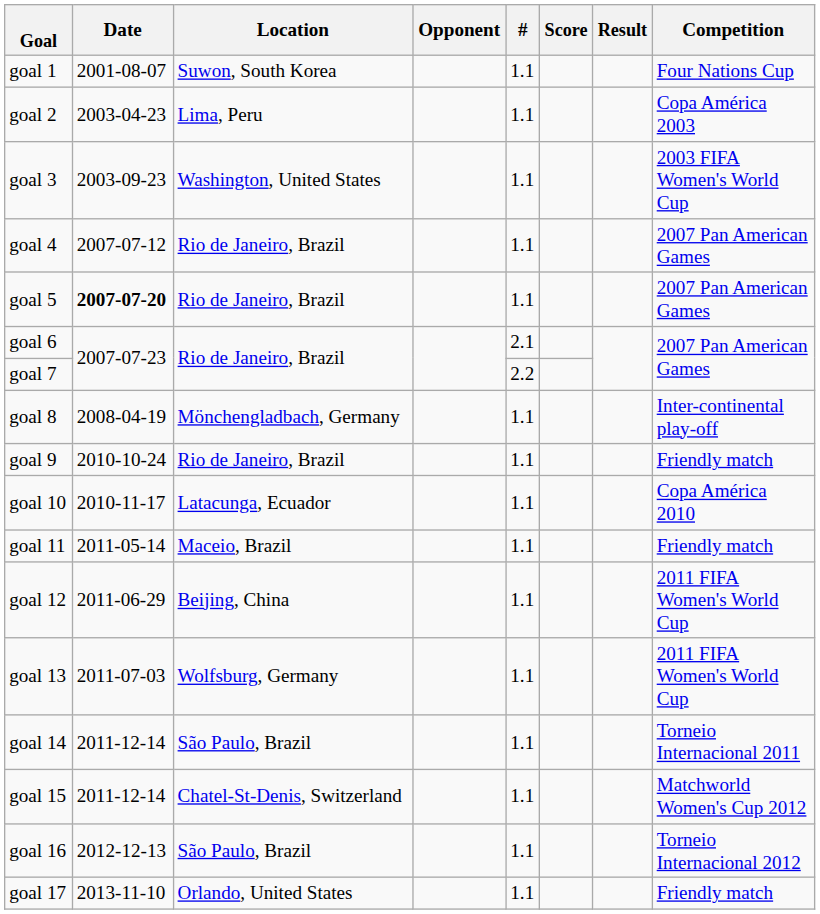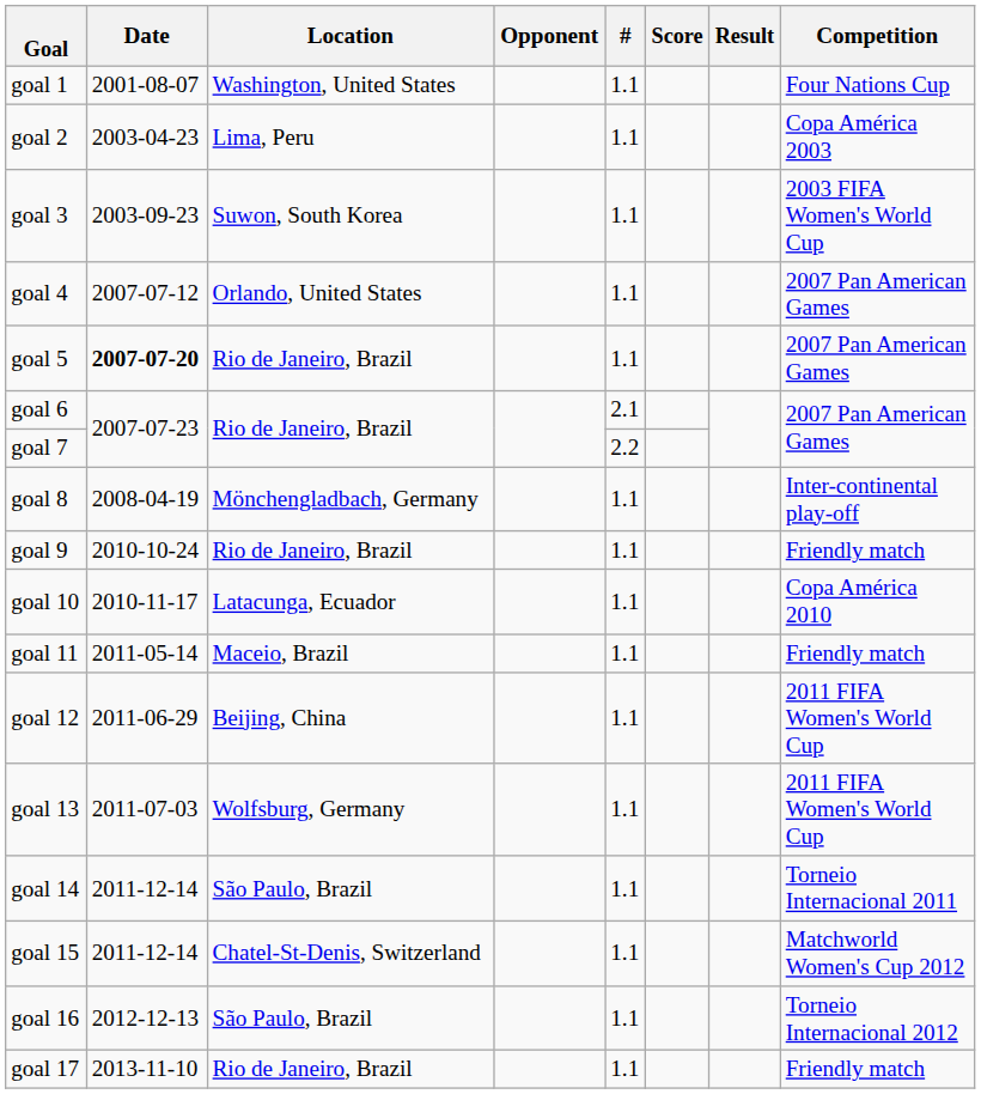 <table class="wikitable collapsible sortable" style="font-size:90%">
 <tr>
 <th data-sort-type="number" style="font-size:95%;"><br>Goal</th>
 <th>Date</th>
 <th>Location</th>
 <th>Opponent</th>
 <th>#</th>
 <th data-sort-type="number" style="font-size:95%;">Score</th>
 <th data-sort-type="number" style="font-size:95%;">Result</th>
 <th width="20%">Competition</th>
 </tr>
 <tr>
 <td>goal 1</td>
 <td>2001-08-07</td>
-<td> <a href='#'>Suwon</a>, South Korea</td>
+<td> <a href='#'>Washington</a>, United States</td>
 <td></td>
 <td>1.1</td>
 <td></td>
 <td></td>
 <td><a href='#'>Four Nations Cup</a></td>
 </tr>
 <tr>
 <td>goal 2</td>
 <td>2003-04-23</td>
 <td> <a href='#'>Lima</a>, Peru</td>
 <td></td>
 <td>1.1</td>
 <td></td>
 <td></td>
 <td><a href='#'>Copa América 2003</a></td>
 </tr>
 <tr>
 <td>goal 3</td>
 <td>2003-09-23</td>
-<td> <a href='#'>Washington</a>, United States</td>
+<td> <a href='#'>Suwon</a>, South Korea</td>
 <td></td>
 <td>1.1</td>
 <td></td>
 <td></td>
 <td><a href='#'>2003 FIFA Women's World Cup</a></td>
 </tr>
 <tr>
 <td>goal 4</td>
 <td>2007-07-12</td>
-<td> <a href='#'>Rio de Janeiro</a>, Brazil</td>
+<td rowspan=1> <a href='#'>Orlando</a>, United States</td>
 <td></td>
 <td>1.1</td>
 <td></td>
 <td></td>
 <td><a href='#'>2007 Pan American Games</a></td>
 </tr>
 <tr>
 <td>goal 5</td>
 <td><strong>2007-07-20</strong></td>
 <td> <a href='#'>Rio de Janeiro</a>, Brazil</td>
 <td></td>
 <td>1.1</td>
 <td></td>
 <td></td>
 <td><a href='#'>2007 Pan American Games</a></td>
 </tr>
 <tr>
 <td>goal 6</td>
 <td rowspan=2>2007-07-23</td>
 <td rowspan=2> <a href='#'>Rio de Janeiro</a>, Brazil</td>
 <td rowspan=2></td>
 <td>2.1</td>
 <td></td>
 <td rowspan=2></td>
 <td rowspan=2><a href='#'>2007 Pan American Games</a></td>
 </tr>
 <tr>
 <td>goal 7</td>
 <td>2.2</td>
 <td></td>
 </tr>
 <tr>
 <td>goal 8</td>
 <td rowspan=1>2008-04-19</td>
 <td rowspan=1> <a href='#'>Mönchengladbach</a>, Germany</td>
 <td rowspan=1></td>
 <td>1.1</td>
 <td></td>
 <td rowspan=1></td>
 <td rowspan=1><a href='#'>Inter-continental play-off</a></td>
 </tr>
 <tr>
 <td>goal 9</td>
 <td rowspan=1>2010-10-24</td>
 <td rowspan=1> <a href='#'>Rio de Janeiro</a>, Brazil</td>
 <td rowspan=1></td>
 <td>1.1</td>
 <td></td>
 <td rowspan=1></td>
 <td rowspan=1><a href='#'>Friendly match</a></td>
 </tr>
 <tr>
 <td>goal 10</td>
 <td rowspan=1>2010-11-17</td>
 <td rowspan=1> <a href='#'>Latacunga</a>, Ecuador</td>
 <td rowspan=1></td>
 <td>1.1</td>
 <td></td>
 <td rowspan=1></td>
 <td rowspan=1><a href='#'>Copa América 2010</a></td>
 </tr>
 <tr>
 <td>goal 11</td>
 <td rowspan=1>2011-05-14</td>
 <td rowspan=1> <a href='#'>Maceio</a>, Brazil</td>
 <td rowspan=1></td>
 <td>1.1</td>
 <td></td>
 <td rowspan=1></td>
 <td rowspan=1><a href='#'>Friendly match</a></td>
 </tr>
 <tr>
 <td>goal 12</td>
 <td rowspan=1>2011-06-29</td>
 <td rowspan=1> <a href='#'>Beijing</a>, China</td>
 <td rowspan=1></td>
 <td>1.1</td>
 <td></td>
 <td rowspan=1></td>
 <td rowspan=1><a href='#'>2011 FIFA Women's World Cup</a></td>
 </tr>
 <tr>
 <td>goal 13</td>
 <td rowspan=1>2011-07-03</td>
 <td rowspan=1> <a href='#'>Wolfsburg</a>, Germany</td>
 <td rowspan=1></td>
 <td>1.1</td>
 <td></td>
 <td rowspan=1></td>
 <td rowspan=1><a href='#'>2011 FIFA Women's World Cup</a></td>
 </tr>
 <tr>
 <td>goal 14</td>
 <td rowspan=1>2011-12-14</td>
 <td rowspan=1> <a href='#'>São Paulo</a>, Brazil</td>
 <td rowspan=1></td>
 <td>1.1</td>
 <td></td>
 <td rowspan=1></td>
 <td rowspan=1><a href='#'>Torneio Internacional 2011</a></td>
 </tr>
 <tr>
 <td>goal 15</td>
 <td rowspan=1>2011-12-14</td>
 <td rowspan=1> <a href='#'>Chatel-St-Denis</a>, Switzerland</td>
 <td rowspan=1></td>
 <td>1.1</td>
 <td></td>
 <td rowspan=1></td>
 <td rowspan=1><a href='#'>Matchworld Women's Cup 2012</a></td>
 </tr>
 <tr>
 <td>goal 16</td>
 <td rowspan=1>2012-12-13</td>
 <td rowspan=1> <a href='#'>São Paulo</a>, Brazil</td>
 <td rowspan=1></td>
 <td>1.1</td>
 <td></td>
 <td rowspan=1></td>
 <td rowspan=1><a href='#'>Torneio Internacional 2012</a></td>
 </tr>
 <tr>
 <td>goal 17</td>
 <td rowspan=1>2013-11-10</td>
-<td rowspan=1> <a href='#'>Orlando</a>, United States</td>
+<td> <a href='#'>Rio de Janeiro</a>, Brazil</td>
 <td rowspan=1></td>
 <td>1.1</td>
 <td></td>
 <td rowspan=1></td>
 <td rowspan=1><a href='#'>Friendly match</a></td>
 </tr>
 </table>
